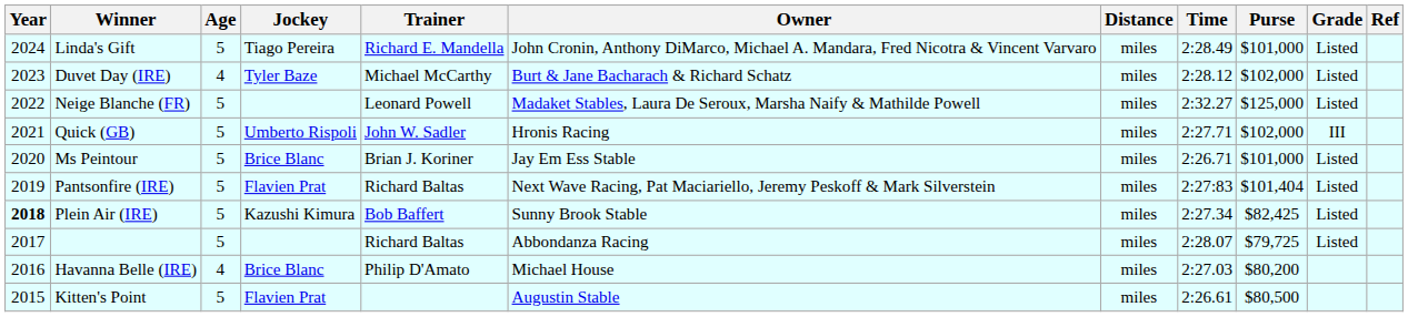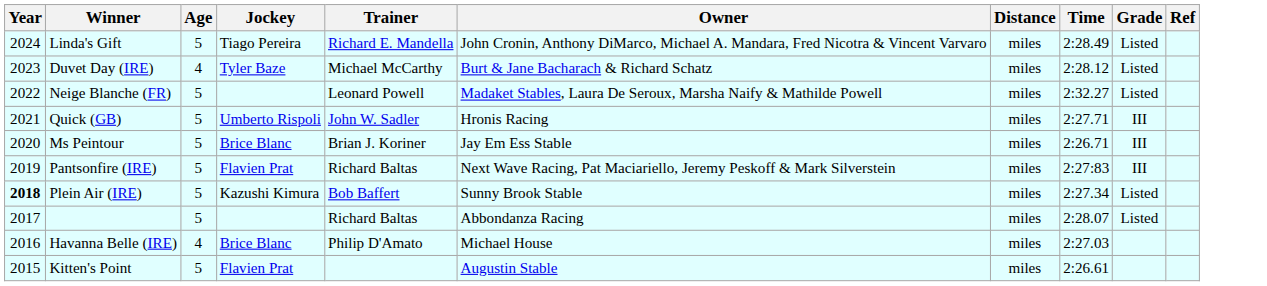 <table class="wikitable sortable">
 <tr>
 <th>Year</th>
 <th>Winner</th>
 <th>Age</th>
 <th>Jockey</th>
 <th>Trainer</th>
 <th>Owner</th>
 <th>Distance</th>
 <th>Time</th>
-<th>Purse</th>
 <th>Grade</th>
 <th>Ref</th>
 </tr>
 <tr style="font-size:90%; background-color:lightcyan">
 <td align=center>2024</td>
 <td>Linda's Gift</td>
 <td align=center>5</td>
 <td>Tiago Pereira</td>
 <td><a href='#'>Richard E. Mandella</a></td>
 <td>John Cronin, Anthony DiMarco, Michael A. Mandara, Fred Nicotra &  Vincent Varvaro</td>
 <td align=center> miles</td>
 <td align=center>2:28.49</td>
-<td align=center>$101,000</td>
 <td align=center>Listed</td>
 <td></td>
 </tr>
 <tr style="font-size:90%; background-color:lightcyan">
 <td align=center>2023</td>
 <td>Duvet Day (<a href='#'>IRE</a>)</td>
 <td align=center>4</td>
 <td><a href='#'>Tyler Baze</a></td>
 <td>Michael McCarthy</td>
 <td><a href='#'>Burt & Jane Bacharach</a> & Richard Schatz</td>
 <td align=center> miles</td>
 <td align=center>2:28.12</td>
-<td align=center>$102,000</td>
 <td align=center>Listed</td>
 <td></td>
 </tr>
 <tr style="font-size:90%; background-color:lightcyan">
 <td align=center>2022</td>
 <td>Neige Blanche (<a href='#'>FR</a>)</td>
 <td align=center>5</td>
 <td></td>
 <td>Leonard Powell</td>
 <td><a href='#'>Madaket Stables</a>, Laura De Seroux, Marsha Naify & Mathilde Powell</td>
 <td align=center> miles</td>
 <td align=center>2:32.27</td>
-<td align=center>$125,000</td>
 <td align=center>Listed</td>
 <td></td>
 </tr>
 <tr style="font-size:90%; background-color:lightcyan">
 <td align=center>2021</td>
 <td>Quick (<a href='#'>GB</a>)</td>
 <td align=center>5</td>
 <td><a href='#'>Umberto Rispoli</a></td>
 <td><a href='#'>John W. Sadler</a></td>
 <td>Hronis Racing</td>
 <td align=center> miles</td>
 <td align=center>2:27.71</td>
-<td align=center>$102,000</td>
 <td align=center>III</td>
 <td></td>
 </tr>
 <tr style="font-size:90%; background-color:lightcyan">
 <td align=center>2020</td>
 <td>Ms Peintour</td>
 <td align=center>5</td>
 <td><a href='#'>Brice Blanc</a></td>
 <td>Brian J. Koriner</td>
 <td>Jay Em Ess Stable</td>
 <td align=center> miles</td>
 <td align=center>2:26.71</td>
-<td align=center>$101,000</td>
-<td align=center>Listed</td>
+<td align=center>III</td>
 <td></td>
 </tr>
 <tr style="font-size:90%; background-color:lightcyan">
 <td align=center>2019</td>
 <td>Pantsonfire (<a href='#'>IRE</a>)</td>
 <td align=center>5</td>
 <td><a href='#'>Flavien Prat</a></td>
 <td>Richard Baltas</td>
 <td>Next Wave Racing, Pat Maciariello, Jeremy Peskoff & Mark Silverstein</td>
 <td align=center> miles</td>
 <td align=center>2:27:83</td>
-<td align=center>$101,404</td>
-<td align=center>Listed</td>
+<td align=center>III</td>
 <td></td>
 </tr>
 <tr style="font-size:90%; background-color:lightcyan">
 <td align=center><strong>2018</strong></td>
 <td>Plein Air (<a href='#'>IRE</a>)</td>
 <td align=center>5</td>
 <td>Kazushi Kimura</td>
 <td><a href='#'>Bob Baffert</a></td>
 <td>Sunny Brook Stable</td>
 <td align=center> miles</td>
 <td align=center>2:27.34</td>
-<td align=center>$82,425</td>
 <td align=center>Listed</td>
 <td></td>
 </tr>
 <tr style="font-size:90%; background-color:lightcyan">
 <td align=center>2017</td>
 <td></td>
 <td align=center>5</td>
 <td></td>
 <td>Richard Baltas</td>
 <td>Abbondanza Racing</td>
 <td align=center> miles</td>
 <td align=center>2:28.07</td>
-<td align=center>$79,725</td>
 <td align=center>Listed</td>
 <td></td>
 </tr>
 <tr style="font-size:90%; background-color:lightcyan">
 <td align=center>2016</td>
 <td>Havanna Belle (<a href='#'>IRE</a>)</td>
 <td align=center>4</td>
 <td><a href='#'>Brice Blanc</a></td>
 <td>Philip D'Amato</td>
 <td>Michael House</td>
 <td align=center> miles</td>
 <td align=center>2:27.03</td>
-<td align=center>$80,200</td>
 <td align=center></td>
 <td></td>
 </tr>
 <tr style="font-size:90%; background-color:lightcyan">
 <td align=center>2015</td>
 <td>Kitten's Point</td>
 <td align=center>5</td>
 <td><a href='#'>Flavien Prat</a></td>
 <td></td>
 <td><a href='#'>Augustin Stable</a></td>
 <td align=center> miles</td>
 <td align=center>2:26.61</td>
-<td align=center>$80,500</td>
 <td align=center></td>
 <td></td>
 </tr>
 </table>
